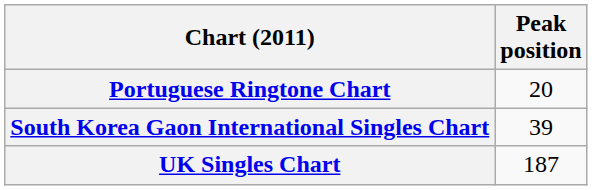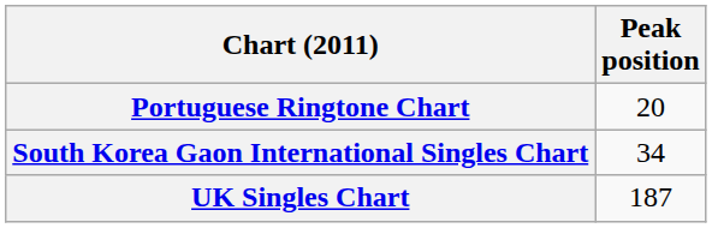 <table class="wikitable sortable plainrowheaders">
 <tr>
 <th scope="col">Chart (2011)</th>
 <th scope="col">Peak<br>position</th>
 </tr>
 <tr>
 <th scope="row"><a href='#'>Portuguese Ringtone Chart</a></th>
 <td style="text-align:center;">20</td>
 </tr>
 <tr>
 <th scope="row"><a href='#'>South Korea Gaon International Singles Chart</a></th>
-<td style="text-align:center;">39</td>
+<td style="text-align:center;">34</td>
 </tr>
 <tr>
 <th scope="row"><a href='#'>UK Singles Chart</a></th>
 <td style="text-align:center;">187</td>
 </tr>
 </table>
